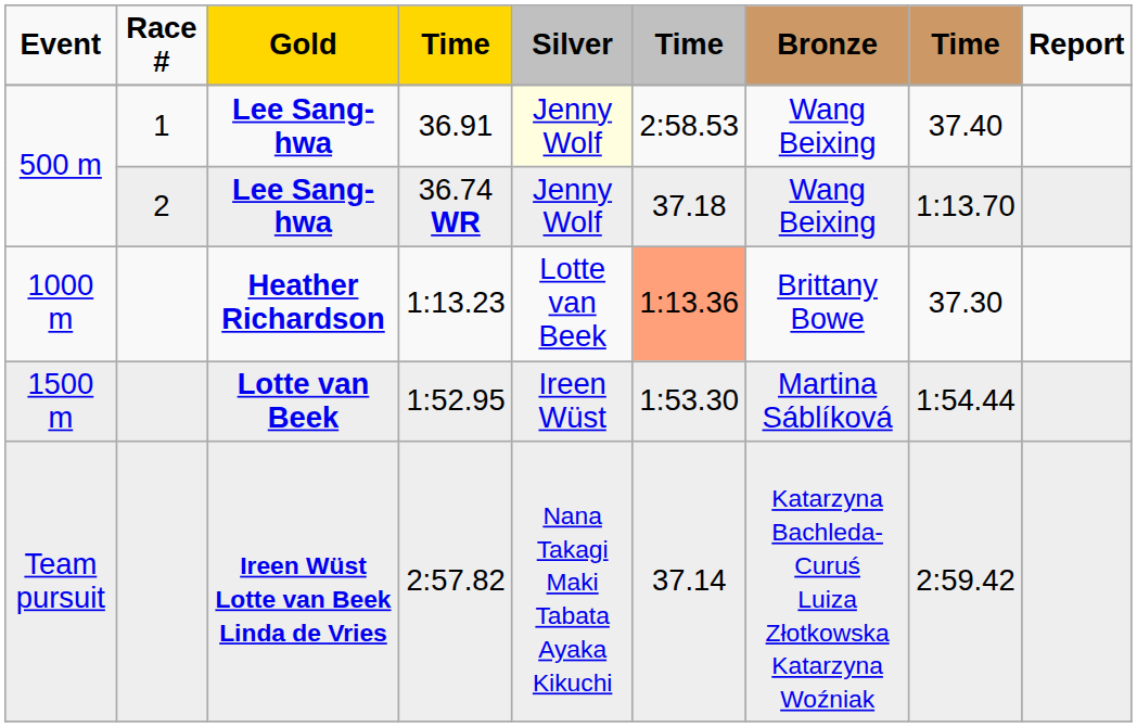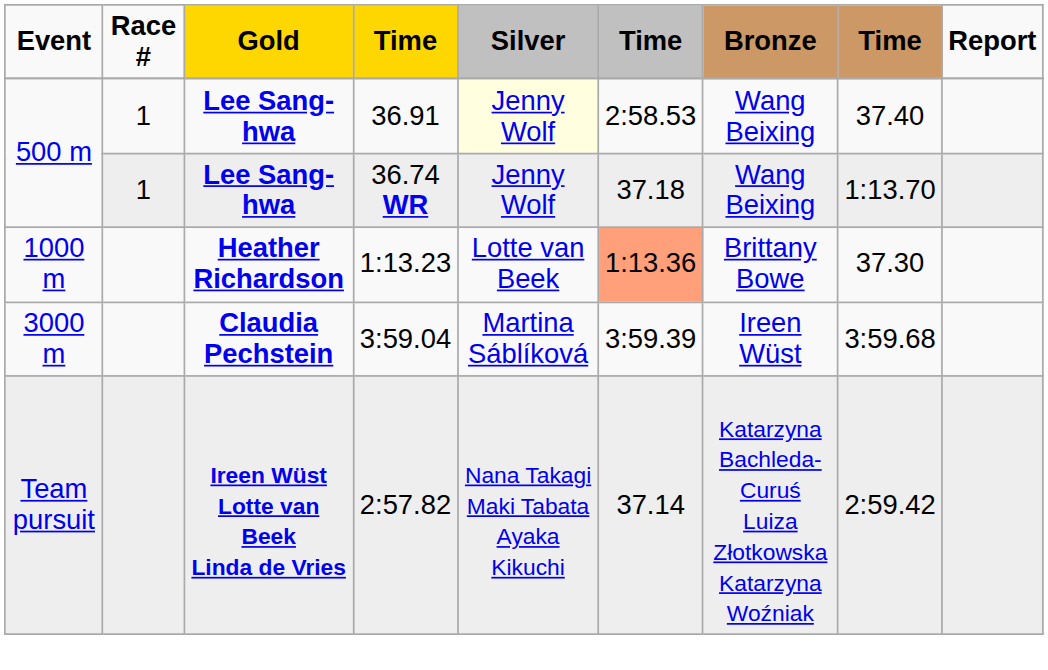 <table class="wikitable">
 <tr>
 <td width="80" align="center"><strong>Event</strong></td>
 <td width="65" align="center"><strong>Race #</strong></td>
 <td width="150" bgcolor="gold" align="center"><strong>Gold</strong></td>
 <td width="50" bgcolor="gold" align="center"><strong>Time</strong></td>
 <td width="150" bgcolor="silver" align="center"><strong>Silver</strong></td>
 <td width="50" bgcolor="silver" align="center"><strong>Time</strong></td>
 <td width="150" bgcolor="#CC9966" align="center"><strong>Bronze</strong></td>
 <td width="50" bgcolor="#CC9966" align="center"><strong>Time</strong></td>
 <td width="50" align="center"><strong>Report</strong></td>
 </tr>
 <tr bgcolor="#cccccc">
 </tr>
 <tr>
 <td rowspan=2 align="center"><a href='#'>500 m</a></td>
 <td align="center">1</td>
 <td align="center"><strong><a href='#'>Lee Sang-hwa</a></strong><br><small></small></td>
 <td align="center">36.91</td>
 <td align="center" style="background: lightyellow;"><a href='#'>Jenny Wolf</a><br><small></small></td>
 <td align="center">2:58.53</td>
 <td align="center"><a href='#'>Wang Beixing</a><br><small></small></td>
 <td align="center">37.40</td>
 <td align="center"></td>
 </tr>
 <tr bgcolor="#eeeeee">
-<td align="center">2</td>
+<td align="center">1</td>
 <td align="center"><strong><a href='#'>Lee Sang-hwa</a></strong><br><small></small></td>
 <td align="center">36.74<br><strong><a href='#'>WR</a></strong></td>
 <td align="center"><a href='#'>Jenny Wolf</a><br><small></small></td>
 <td align="center">37.18</td>
 <td align="center"><a href='#'>Wang Beixing</a><br><small></small></td>
 <td align="center">1:13.70</td>
 <td align="center"></td>
 </tr>
 <tr>
 <td align="center"><a href='#'>1000 m</a></td>
 <td align="center"></td>
 <td align="center"><strong><a href='#'>Heather Richardson</a></strong><br><small></small></td>
 <td align="center">1:13.23</td>
 <td align="center"><a href='#'>Lotte van Beek</a><br><small></small></td>
 <td align="center" style="background: lightsalmon;">1:13.36</td>
 <td align="center"><a href='#'>Brittany Bowe</a><br><small></small></td>
 <td align="center">37.30</td>
 <td align="center"></td>
 </tr>
-<tr bgcolor="#eeeeee">
-<td align="center"><a href='#'>1500 m</a></td>
+<tr>
+<td align="center"><a href='#'>3000 m</a></td>
 <td align="center"></td>
-<td align="center"><strong><a href='#'>Lotte van Beek</a></strong><br><small></small></td>
-<td align="center">1:52.95</td>
+<td align="center"><strong><a href='#'>Claudia Pechstein</a></strong><br><small></small></td>
+<td align="center">3:59.04</td>
+<td align="center"><a href='#'>Martina Sáblíková</a><br><small></small></td>
+<td align="center">3:59.39</td>
 <td align="center"><a href='#'>Ireen Wüst</a><br><small></small></td>
-<td align="center">1:53.30</td>
-<td align="center"><a href='#'>Martina Sáblíková</a><br><small></small></td>
-<td align="center">1:54.44</td>
+<td align="center">3:59.68</td>
 <td align="center"></td>
 </tr>
 <tr bgcolor="#eeeeee">
 <td align="center"><a href='#'>Team pursuit</a></td>
 <td align="center"></td>
 <td align="center"><strong><br><small><a href='#'>Ireen Wüst</a><br><a href='#'>Lotte van Beek</a><br><a href='#'>Linda de Vries</a></small></strong></td>
 <td align="center">2:57.82</td>
 <td align="center"><br><small><a href='#'>Nana Takagi</a><br><a href='#'>Maki Tabata</a><br><a href='#'>Ayaka Kikuchi</a></small></td>
 <td align="center">37.14</td>
 <td align="center"><br><small><a href='#'>Katarzyna Bachleda-Curuś</a><br><a href='#'>Luiza Złotkowska</a><br><a href='#'>Katarzyna Woźniak</a></small></td>
 <td align="center">2:59.42</td>
 <td align="center"></td>
 </tr>
 </table>
